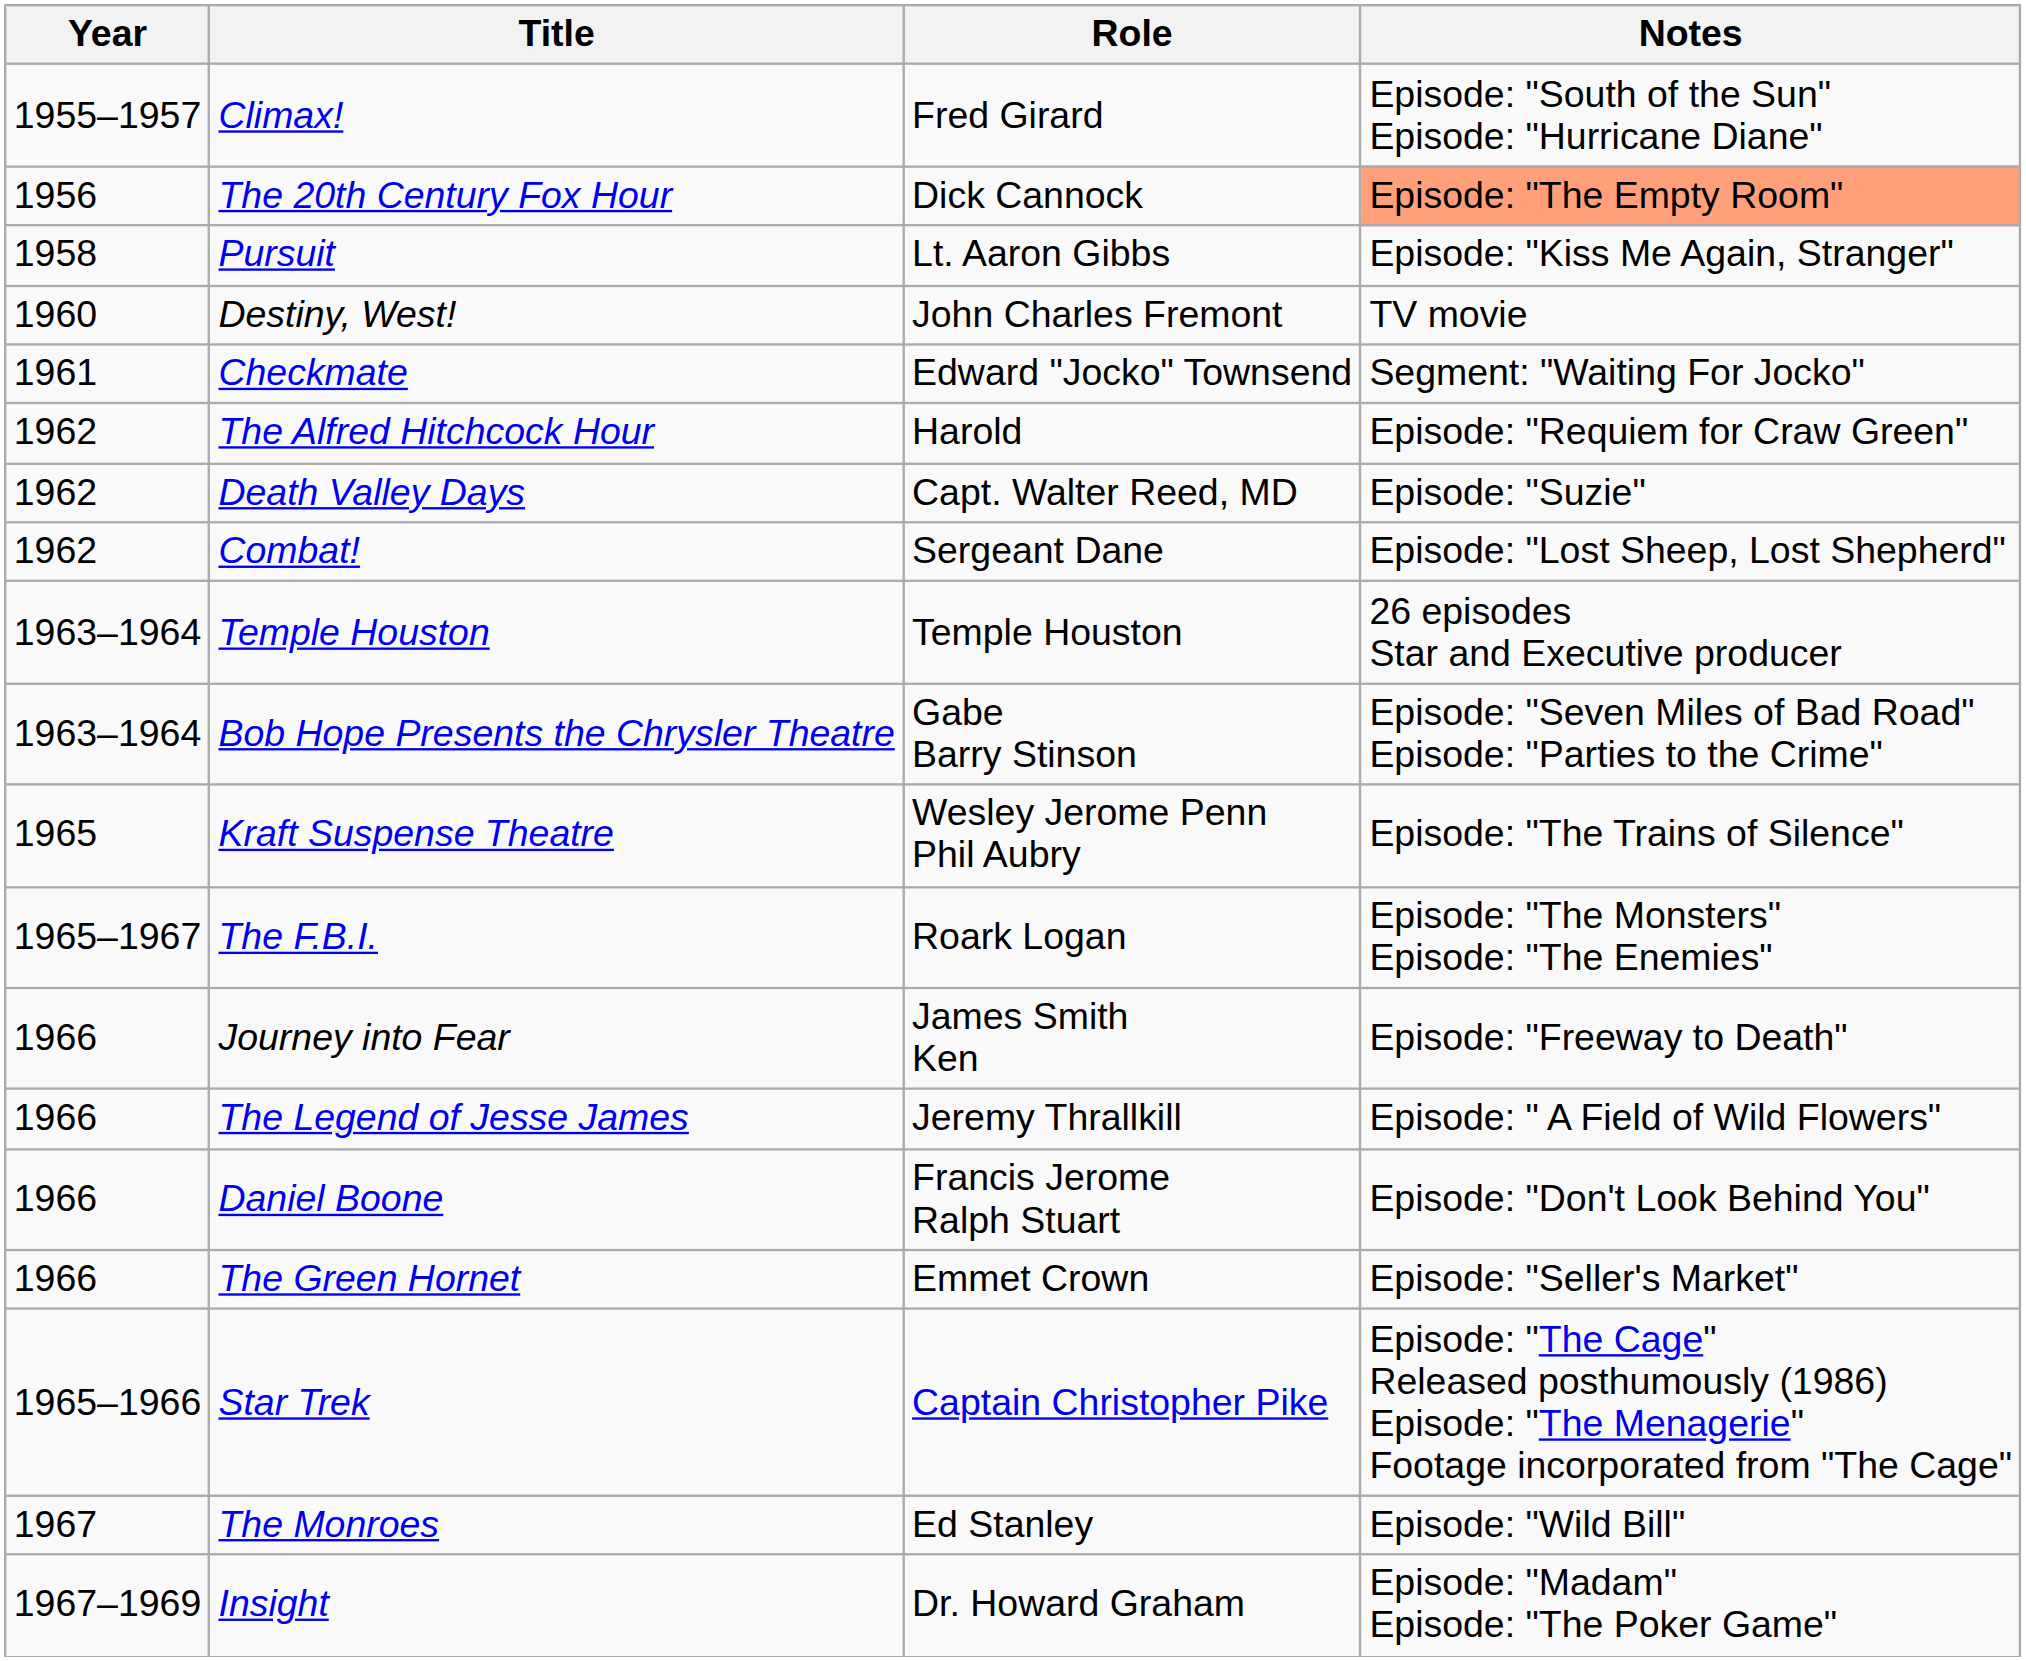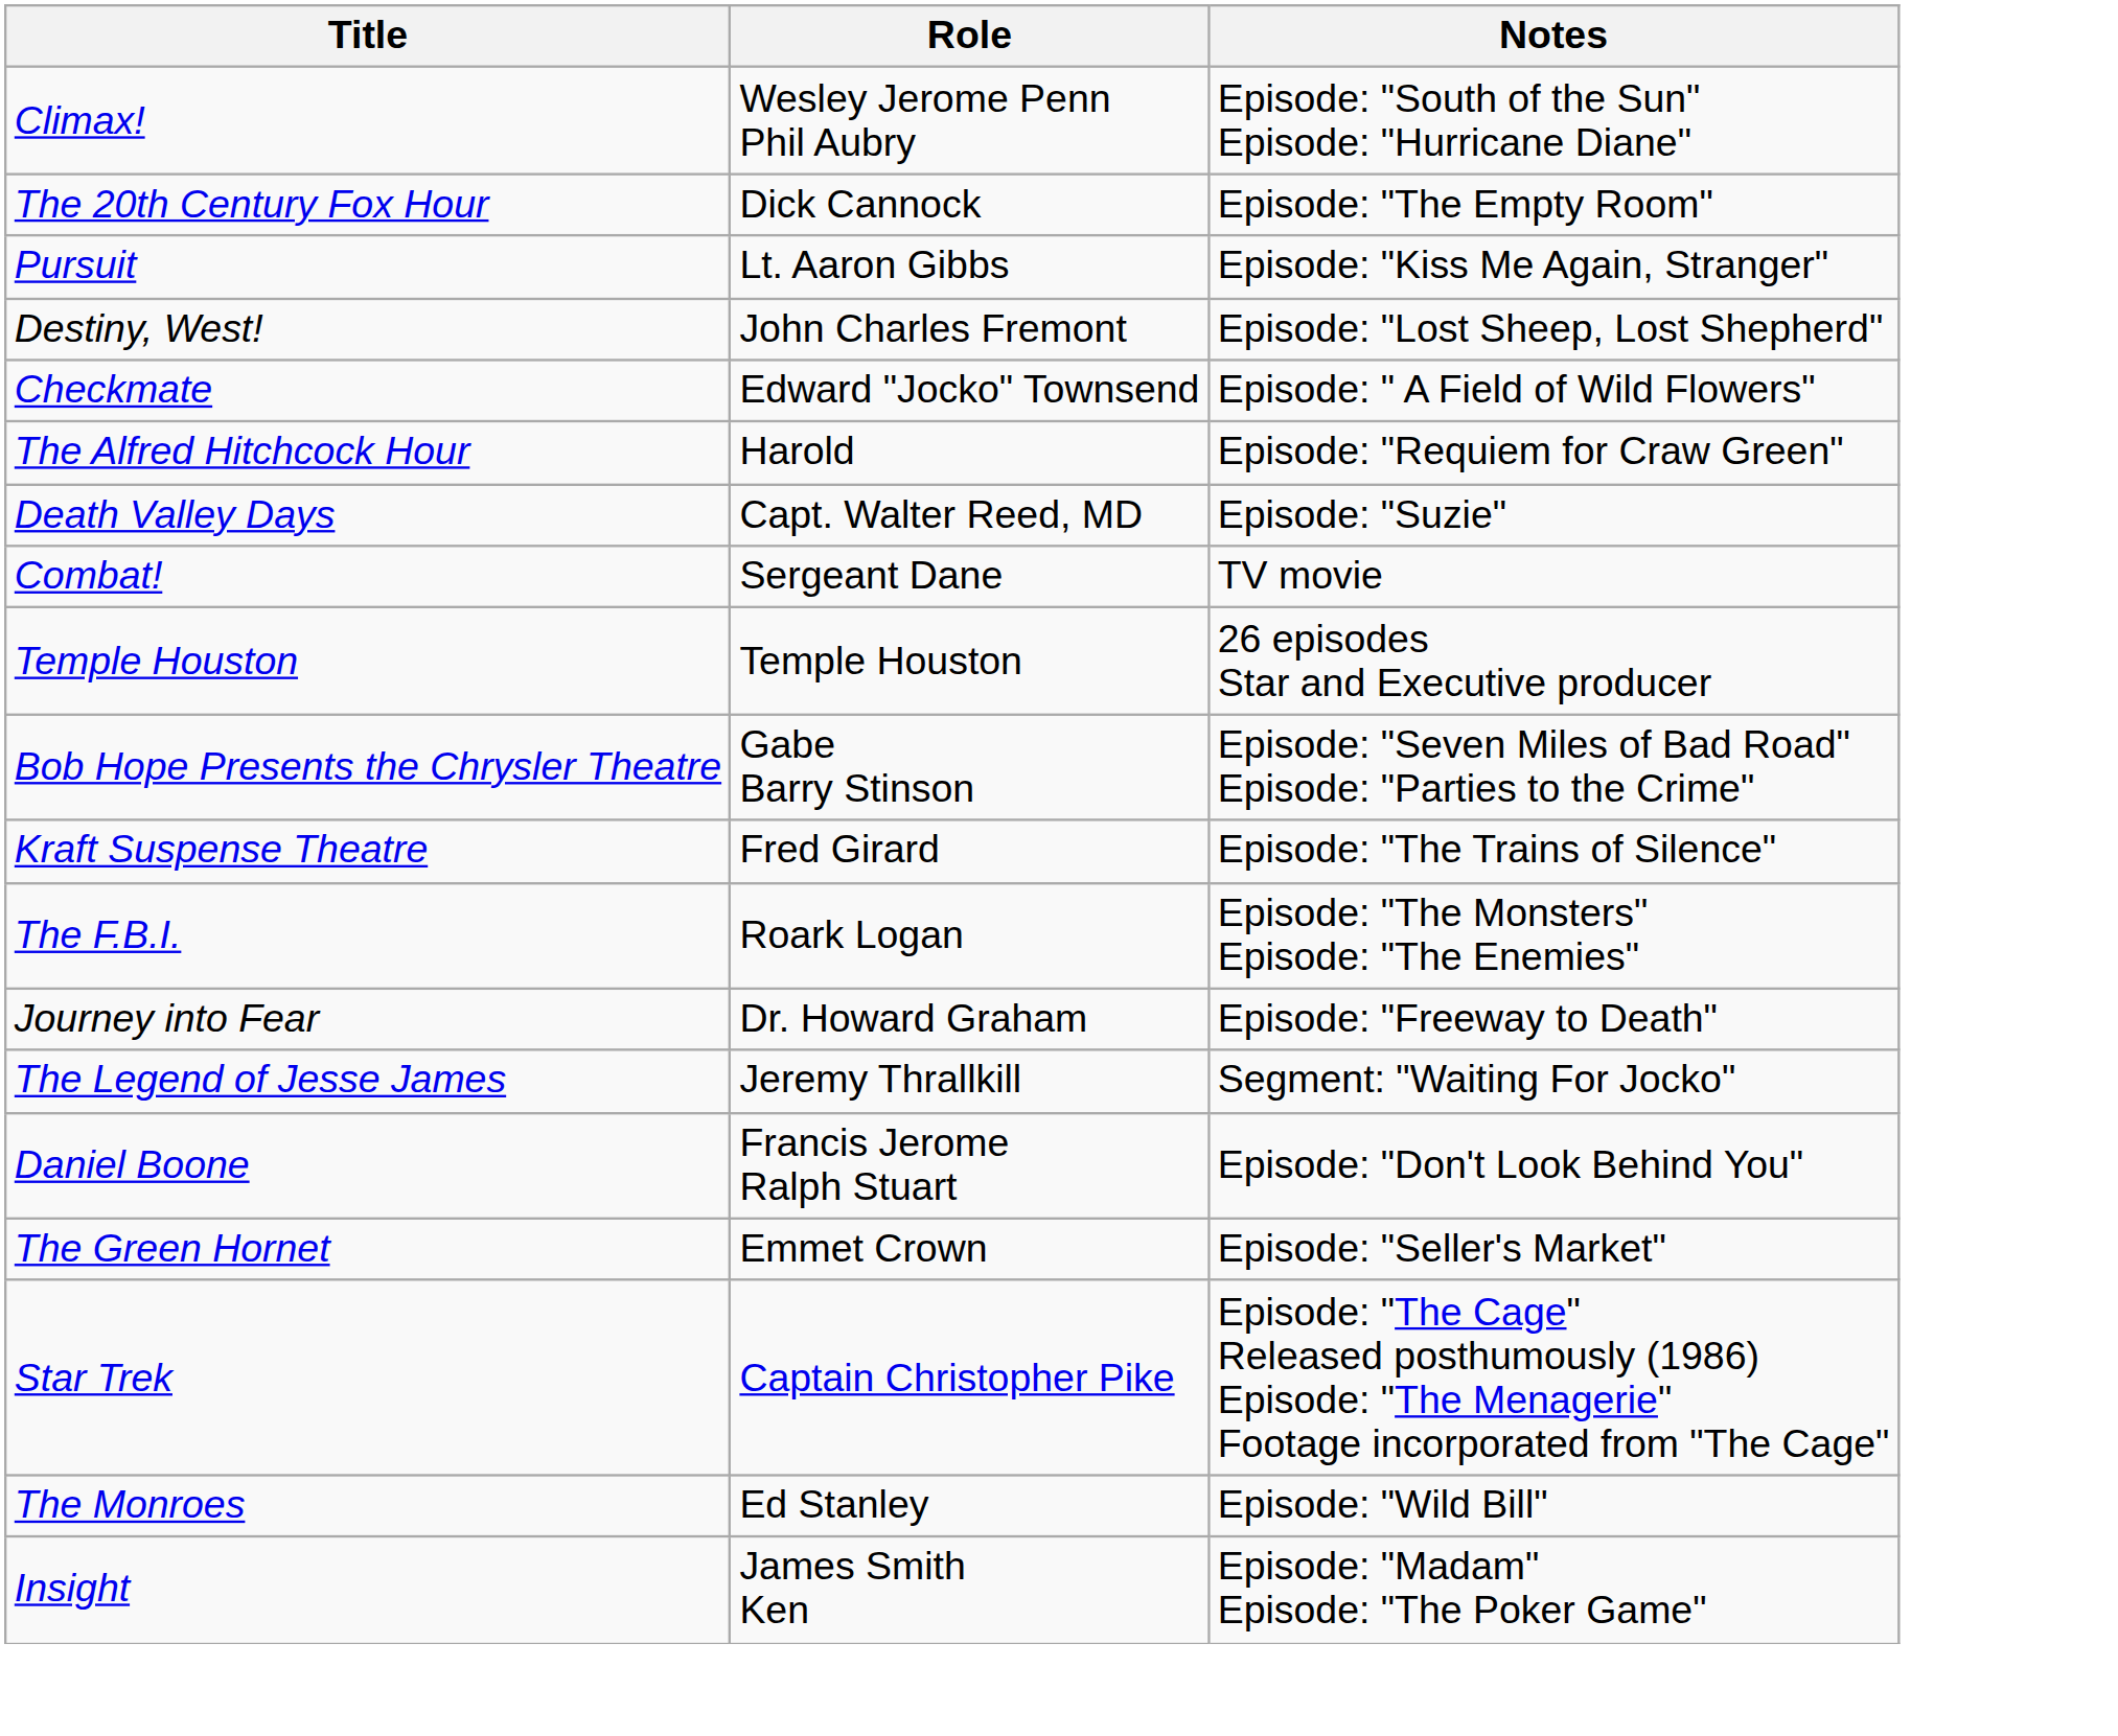 <table class="wikitable sortable">
 <tr>
-<th>Year</th>
 <th>Title</th>
 <th>Role</th>
 <th class="unsortable">Notes</th>
 </tr>
 <tr>
-<td>1955–1957</td>
 <td><em><a href='#'>Climax!</a></em></td>
-<td>Fred Girard</td>
+<td>Wesley Jerome Penn<br>Phil Aubry</td>
 <td>Episode: "South of the Sun"<br>Episode: "Hurricane Diane"</td>
 </tr>
 <tr>
-<td>1956</td>
 <td><em><a href='#'>The 20th Century Fox Hour</a></em></td>
 <td>Dick Cannock</td>
-<td style="background: lightsalmon;">Episode: "The Empty Room"</td>
+<td>Episode: "The Empty Room"</td>
 </tr>
 <tr>
-<td>1958</td>
 <td><em><a href='#'>Pursuit</a></em></td>
 <td>Lt. Aaron Gibbs</td>
 <td>Episode: "Kiss Me Again, Stranger"</td>
 </tr>
 <tr>
-<td>1960</td>
 <td><em>Destiny, West!</em></td>
 <td>John Charles Fremont</td>
-<td>TV movie</td>
+<td>Episode: "Lost Sheep, Lost Shepherd"</td>
 </tr>
 <tr>
-<td>1961</td>
 <td><em><a href='#'>Checkmate</a></em></td>
 <td>Edward "Jocko" Townsend</td>
-<td>Segment: "Waiting For Jocko"</td>
+<td>Episode: " A Field of Wild Flowers"</td>
 </tr>
 <tr>
-<td>1962</td>
 <td><em><a href='#'>The Alfred Hitchcock Hour</a></em></td>
 <td>Harold</td>
 <td>Episode: "Requiem for Craw Green"</td>
 </tr>
 <tr>
-<td>1962</td>
 <td><em><a href='#'>Death Valley Days</a></em></td>
 <td>Capt. Walter Reed, MD</td>
 <td>Episode: "Suzie"</td>
 </tr>
 <tr>
-<td>1962</td>
 <td><em><a href='#'>Combat!</a></em></td>
 <td>Sergeant Dane</td>
-<td>Episode: "Lost Sheep, Lost Shepherd"</td>
+<td>TV movie</td>
 </tr>
 <tr>
-<td>1963–1964</td>
 <td><em><a href='#'>Temple Houston</a></em></td>
 <td>Temple Houston</td>
 <td>26 episodes<br>Star and Executive producer</td>
 </tr>
 <tr>
-<td>1963–1964</td>
 <td><em><a href='#'>Bob Hope Presents the Chrysler Theatre</a></em></td>
 <td>Gabe<br>Barry Stinson</td>
 <td>Episode: "Seven Miles of Bad Road"<br>Episode: "Parties to the Crime"</td>
 </tr>
 <tr>
-<td>1965</td>
 <td><em><a href='#'>Kraft Suspense Theatre</a></em></td>
-<td>Wesley Jerome Penn<br>Phil Aubry</td>
+<td>Fred Girard</td>
 <td>Episode: "The Trains of Silence"</td>
 </tr>
 <tr>
-<td>1965–1967</td>
 <td><em><a href='#'>The F.B.I.</a></em></td>
 <td>Roark Logan</td>
 <td>Episode: "The Monsters"<br>Episode: "The Enemies"</td>
 </tr>
 <tr>
-<td>1966</td>
 <td><em>Journey into Fear</em></td>
-<td>James Smith<br>Ken</td>
+<td>Dr. Howard Graham</td>
 <td>Episode: "Freeway to Death"</td>
 </tr>
 <tr>
-<td>1966</td>
 <td><em><a href='#'>The Legend of Jesse James</a></em></td>
 <td>Jeremy Thrallkill</td>
-<td>Episode: " A Field of Wild Flowers"</td>
+<td>Segment: "Waiting For Jocko"</td>
 </tr>
 <tr>
-<td>1966</td>
 <td><em><a href='#'>Daniel Boone</a></em></td>
 <td>Francis Jerome<br>Ralph Stuart</td>
 <td>Episode: "Don't Look Behind You"</td>
 </tr>
 <tr>
-<td>1966</td>
 <td><em><a href='#'>The Green Hornet</a></em></td>
 <td>Emmet Crown</td>
 <td>Episode: "Seller's Market"</td>
 </tr>
 <tr>
-<td>1965–1966</td>
 <td><em><a href='#'>Star Trek</a></em></td>
 <td><a href='#'>Captain Christopher Pike</a></td>
 <td>Episode: "<a href='#'>The Cage</a>"<br>Released posthumously (1986)<br>Episode: "<a href='#'>The Menagerie</a>"<br>Footage incorporated from "The Cage"</td>
 </tr>
 <tr>
-<td>1967</td>
 <td><em><a href='#'>The Monroes</a></em></td>
 <td>Ed Stanley</td>
 <td>Episode: "Wild Bill"</td>
 </tr>
 <tr>
-<td>1967–1969</td>
 <td><em><a href='#'>Insight</a></em></td>
-<td>Dr. Howard Graham</td>
+<td>James Smith<br>Ken</td>
 <td>Episode: "Madam"<br>Episode: "The Poker Game"</td>
 </tr>
 </table>
